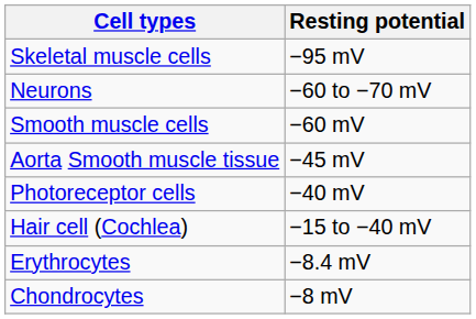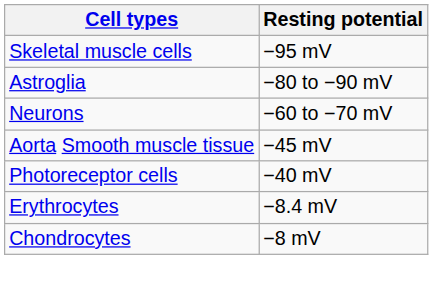 <table class="wikitable">
 <tr>
 <th><a href='#'>Cell types</a></th>
 <th>Resting potential</th>
 </tr>
 <tr>
 <td><a href='#'>Skeletal muscle cells</a></td>
 <td>−95 mV</td>
 </tr>
 <tr>
+<td><a href='#'>Astroglia</a></td>
+<td>−80 to −90 mV</td>
+</tr>
+<tr>
 <td><a href='#'>Neurons</a></td>
 <td>−60 to −70 mV</td>
-</tr>
-<tr>
-<td><a href='#'>Smooth muscle cells</a></td>
-<td>−60 mV</td>
 </tr>
 <tr>
 <td><a href='#'>Aorta</a> <a href='#'>Smooth muscle tissue</a></td>
 <td>−45 mV</td>
 </tr>
 <tr>
 <td><a href='#'>Photoreceptor cells</a></td>
 <td>−40 mV</td>
 </tr>
 <tr>
-<td><a href='#'>Hair cell</a> (<a href='#'>Cochlea</a>)</td>
-<td>−15 to −40 mV</td>
-</tr>
-<tr>
 <td><a href='#'>Erythrocytes</a></td>
 <td>−8.4 mV</td>
 </tr>
 <tr>
 <td><a href='#'>Chondrocytes</a></td>
 <td>−8 mV</td>
 </tr>
 </table>
